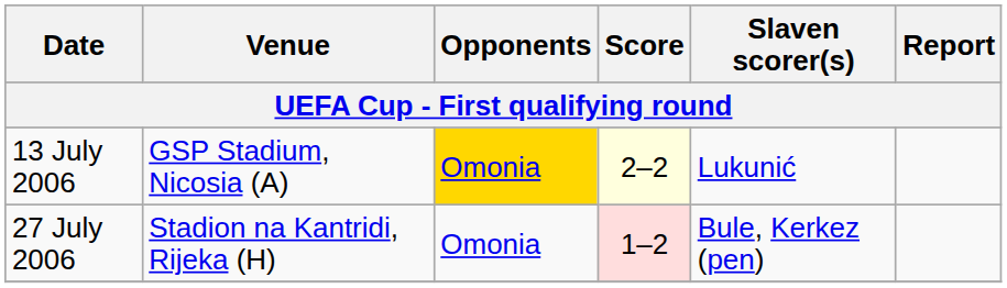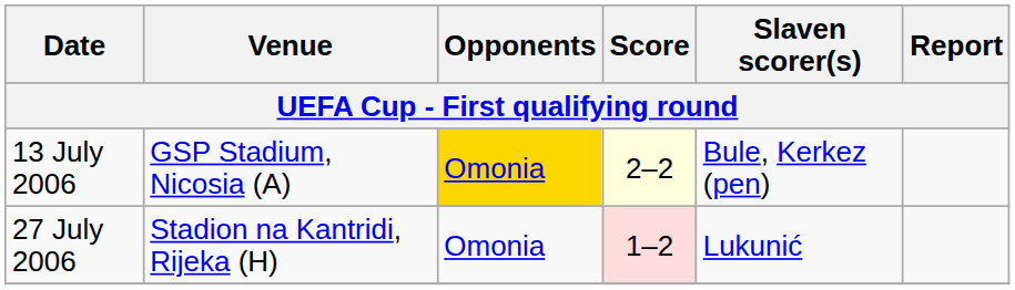 <table class="wikitable" width=85%; style="font-size:95%;">
 <tr>
 <th>Date</th>
 <th>Venue</th>
 <th>Opponents</th>
 <th>Score</th>
 <th>Slaven scorer(s)</th>
 <th>Report</th>
 </tr>
 <tr>
 <th colspan=7><a href='#'>UEFA Cup - First qualifying round</a></th>
 </tr>
 <tr>
 <td>13 July 2006</td>
 <td><a href='#'>GSP Stadium</a>, <a href='#'>Nicosia</a> (A)</td>
 <td style="background: gold;"> <a href='#'>Omonia</a></td>
 <td align=center bgcolor=ffffdd>2–2</td>
-<td><a href='#'>Lukunić</a></td>
+<td><a href='#'>Bule</a>, <a href='#'>Kerkez</a> (<a href='#'>pen</a>)</td>
 <td></td>
 </tr>
 <tr>
 <td>27 July 2006</td>
 <td><a href='#'>Stadion na Kantridi</a>, <a href='#'>Rijeka</a> (H)</td>
 <td> <a href='#'>Omonia</a></td>
 <td align=center bgcolor=ffdddd>1–2</td>
-<td><a href='#'>Bule</a>, <a href='#'>Kerkez</a> (<a href='#'>pen</a>)</td>
+<td><a href='#'>Lukunić</a></td>
 <td></td>
 </tr>
 <tr>
 </tr>
 </table>
